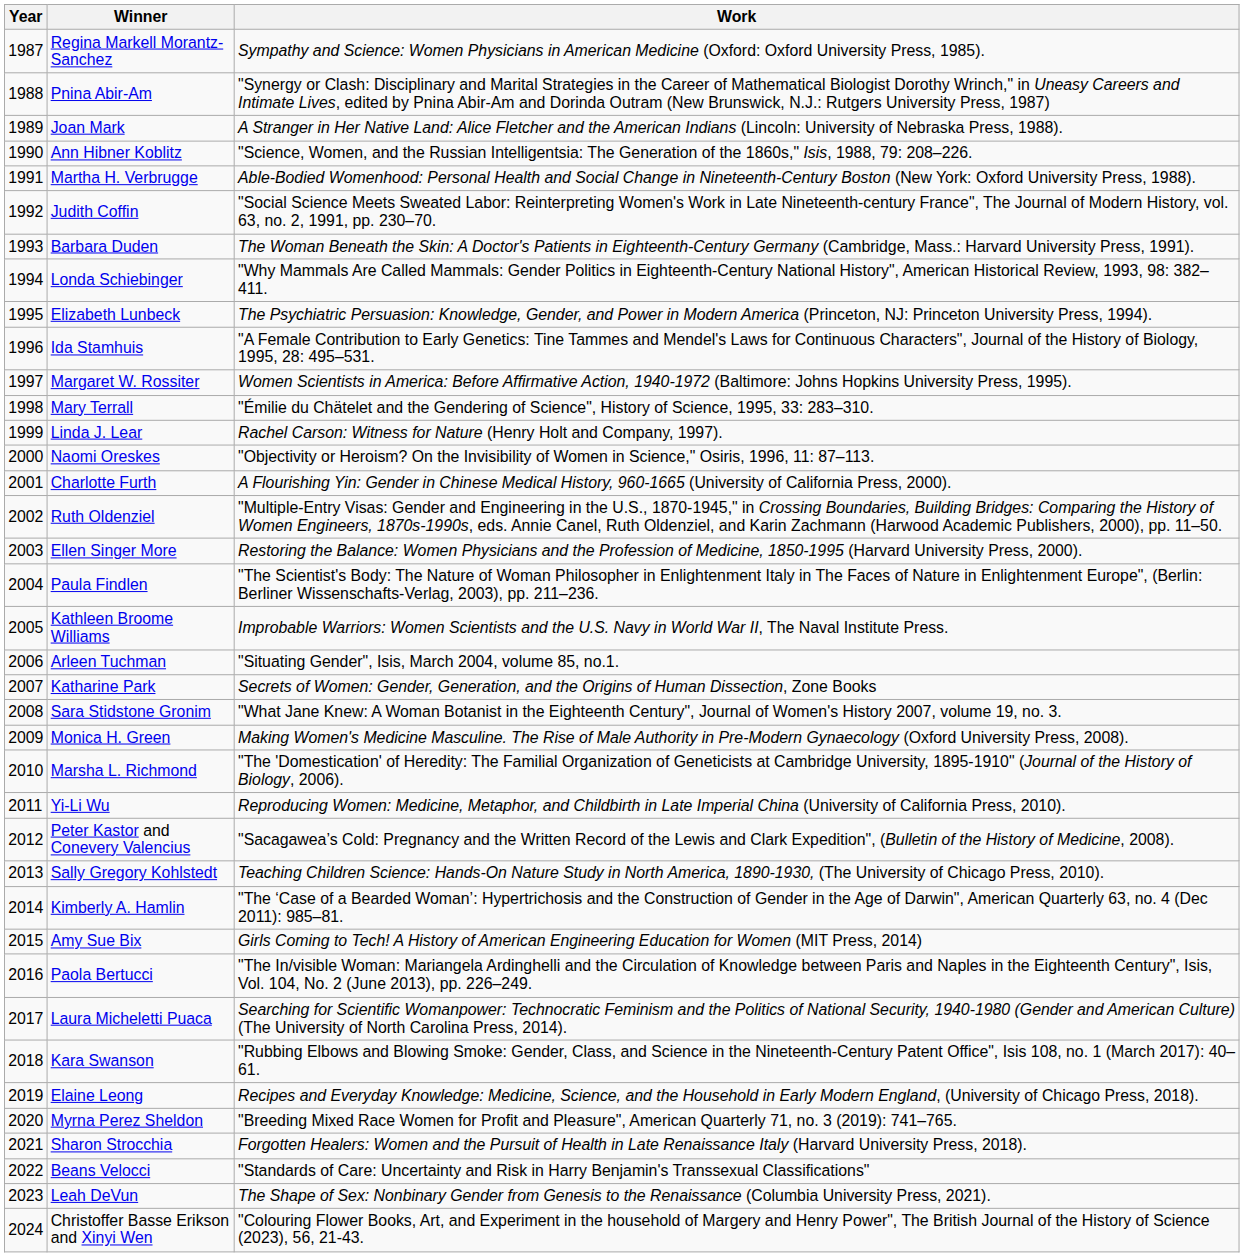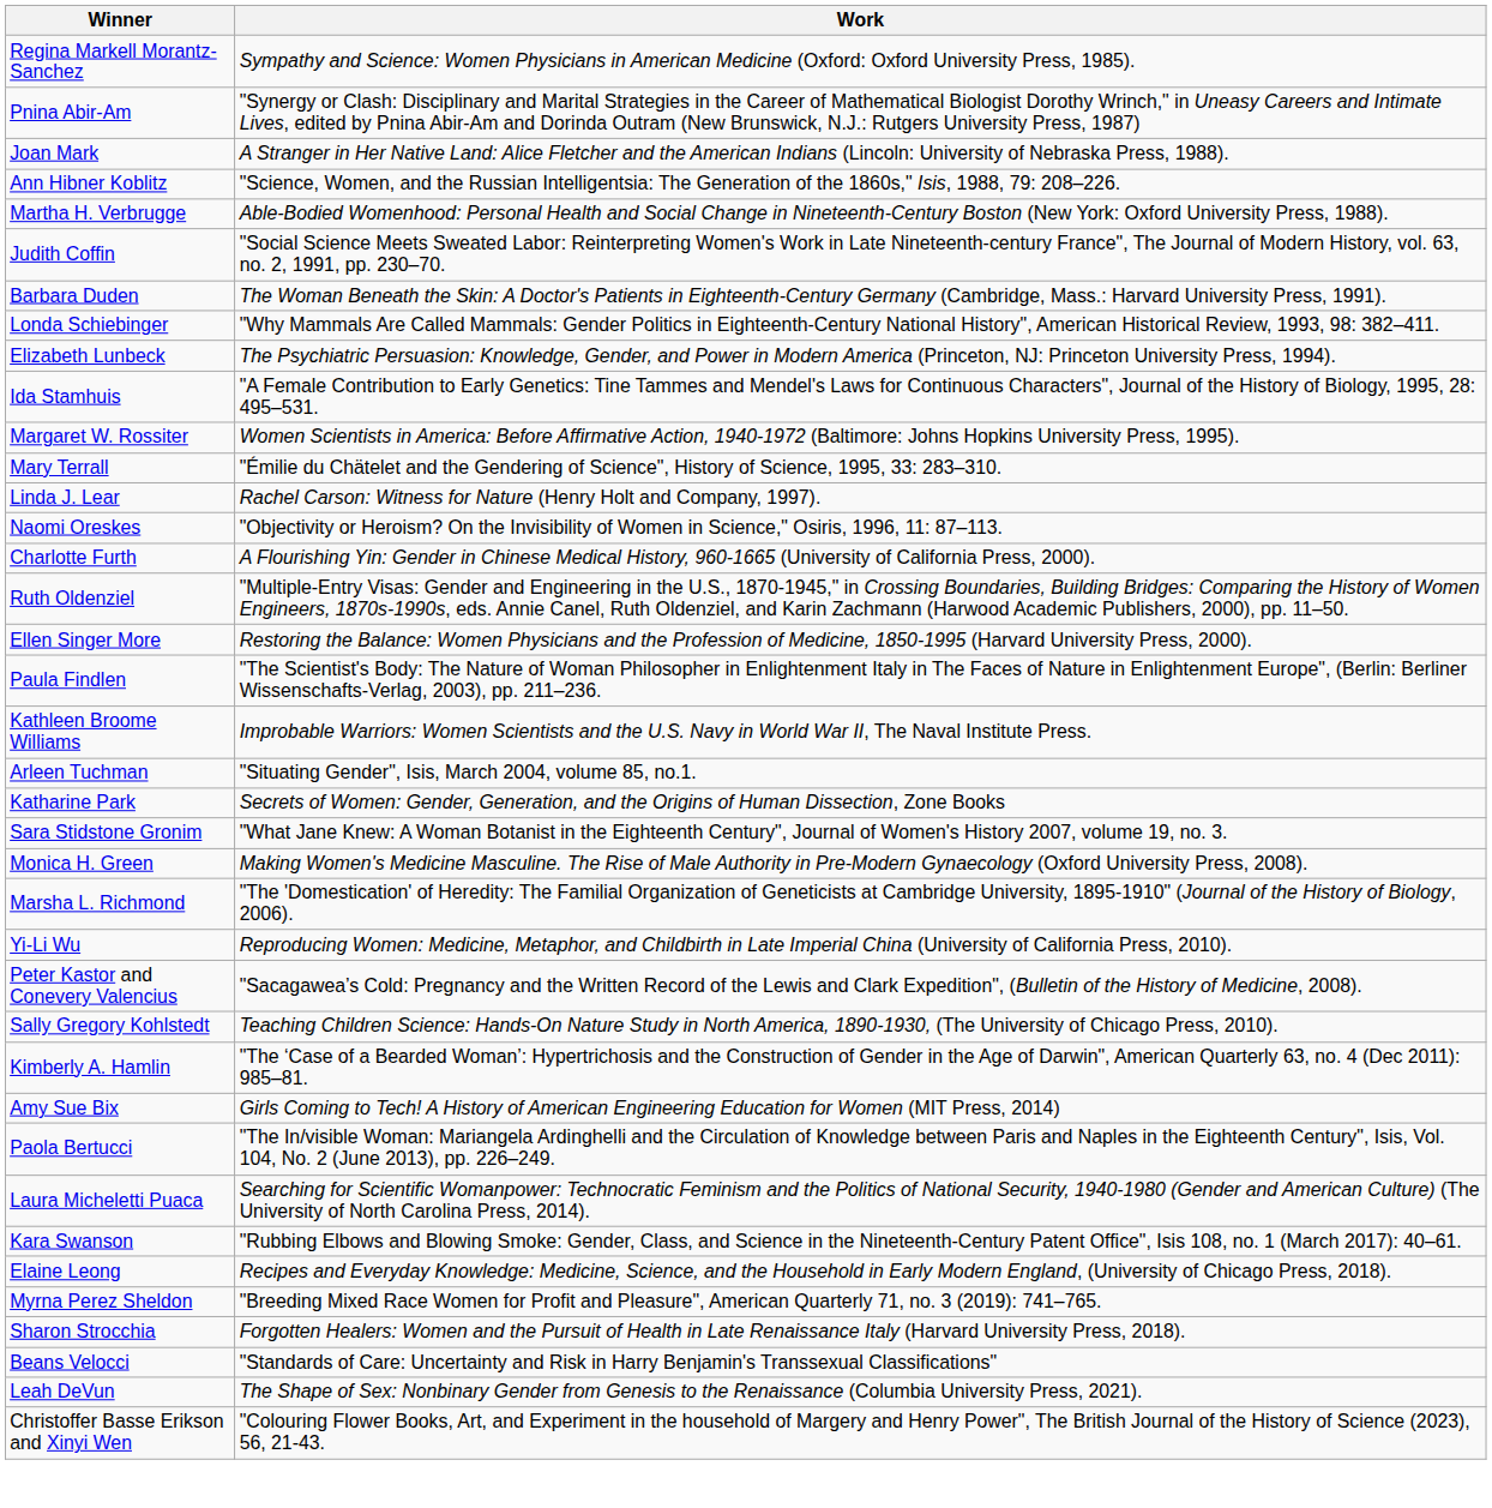 <table class="wikitable">
 <tr>
-<th>Year</th>
 <th>Winner</th>
 <th>Work</th>
 </tr>
 <tr>
-<td>1987</td>
 <td><a href='#'>Regina Markell Morantz-Sanchez</a></td>
 <td><em>Sympathy and Science: Women Physicians in American Medicine</em> (Oxford: Oxford University Press, 1985).</td>
 </tr>
 <tr>
-<td>1988</td>
 <td><a href='#'>Pnina Abir-Am</a></td>
 <td>"Synergy or Clash: Disciplinary and Marital Strategies in the Career of Mathematical Biologist Dorothy Wrinch," in <em>Uneasy Careers and Intimate Lives</em>, edited by Pnina Abir-Am and Dorinda Outram (New Brunswick, N.J.: Rutgers University Press, 1987)</td>
 </tr>
 <tr>
-<td>1989</td>
 <td><a href='#'>Joan Mark</a></td>
 <td><em>A Stranger in Her Native Land: Alice Fletcher and the American Indians</em> (Lincoln: University of Nebraska Press, 1988).</td>
 </tr>
 <tr>
-<td>1990</td>
 <td><a href='#'>Ann Hibner Koblitz</a></td>
 <td>"Science, Women, and the Russian Intelligentsia: The Generation of the 1860s," <em>Isis</em>, 1988, 79: 208–226.</td>
 </tr>
 <tr>
-<td>1991</td>
 <td><a href='#'>Martha H. Verbrugge</a></td>
 <td><em>Able-Bodied Womenhood: Personal Health and Social Change in Nineteenth-Century Boston</em> (New York: Oxford University Press, 1988).</td>
 </tr>
 <tr>
-<td>1992</td>
 <td><a href='#'>Judith Coffin</a></td>
 <td>"Social Science Meets Sweated Labor: Reinterpreting Women's Work in Late Nineteenth-century France", The Journal of Modern History, vol. 63, no. 2, 1991, pp. 230–70.</td>
 </tr>
 <tr>
-<td>1993</td>
 <td><a href='#'>Barbara Duden</a></td>
 <td><em>The Woman Beneath the Skin: A Doctor's Patients in Eighteenth-Century Germany</em> (Cambridge, Mass.: Harvard University Press, 1991).</td>
 </tr>
 <tr>
-<td>1994</td>
 <td><a href='#'>Londa Schiebinger</a></td>
 <td>"Why Mammals Are Called Mammals: Gender Politics in Eighteenth-Century National History", American Historical Review, 1993, 98: 382–411.</td>
 </tr>
 <tr>
-<td>1995</td>
 <td><a href='#'>Elizabeth Lunbeck</a></td>
 <td><em>The Psychiatric Persuasion: Knowledge, Gender, and Power in Modern America</em> (Princeton, NJ: Princeton University Press, 1994).</td>
 </tr>
 <tr>
-<td>1996</td>
 <td><a href='#'>Ida Stamhuis</a></td>
 <td>"A Female Contribution to Early Genetics: Tine Tammes and Mendel's Laws for Continuous Characters", Journal of the History of Biology, 1995, 28: 495–531.</td>
 </tr>
 <tr>
-<td>1997</td>
 <td><a href='#'>Margaret W. Rossiter</a></td>
 <td><em>Women Scientists in America: Before Affirmative Action, 1940-1972</em> (Baltimore: Johns Hopkins University Press, 1995).</td>
 </tr>
 <tr>
-<td>1998</td>
 <td><a href='#'>Mary Terrall</a></td>
 <td>"Émilie du Chätelet and the Gendering of Science", History of Science, 1995, 33: 283–310.</td>
 </tr>
 <tr>
-<td>1999</td>
 <td><a href='#'>Linda J. Lear</a></td>
 <td><em>Rachel Carson: Witness for Nature</em> (Henry Holt and Company, 1997).</td>
 </tr>
 <tr>
-<td>2000</td>
 <td><a href='#'>Naomi Oreskes</a></td>
 <td>"Objectivity or Heroism? On the Invisibility of Women in Science," Osiris, 1996, 11: 87–113.</td>
 </tr>
 <tr>
-<td>2001</td>
 <td><a href='#'>Charlotte Furth</a></td>
 <td><em>A Flourishing Yin: Gender in Chinese Medical History, 960-1665</em> (University of California Press, 2000).</td>
 </tr>
 <tr>
-<td>2002</td>
 <td><a href='#'>Ruth Oldenziel</a></td>
 <td>"Multiple-Entry Visas: Gender and Engineering in the U.S., 1870-1945," in <em>Crossing Boundaries, Building Bridges: Comparing the History of Women Engineers, 1870s-1990s</em>, eds. Annie Canel, Ruth Oldenziel, and Karin Zachmann (Harwood Academic Publishers, 2000), pp. 11–50.</td>
 </tr>
 <tr>
-<td>2003</td>
 <td><a href='#'>Ellen Singer More</a></td>
 <td><em>Restoring the Balance: Women Physicians and the Profession of Medicine, 1850-1995</em> (Harvard University Press, 2000).</td>
 </tr>
 <tr>
-<td>2004</td>
 <td><a href='#'>Paula Findlen</a></td>
 <td>"The Scientist's Body: The Nature of Woman Philosopher in Enlightenment Italy in The Faces of Nature in Enlightenment Europe", (Berlin: Berliner Wissenschafts-Verlag, 2003), pp. 211–236.</td>
 </tr>
 <tr>
-<td>2005</td>
 <td><a href='#'>Kathleen Broome Williams</a></td>
 <td><em>Improbable Warriors: Women Scientists and the U.S. Navy in World War II</em>, The Naval Institute Press.</td>
 </tr>
 <tr>
-<td>2006</td>
 <td><a href='#'>Arleen Tuchman</a></td>
 <td>"Situating Gender", Isis, March 2004, volume 85, no.1.</td>
 </tr>
 <tr>
-<td>2007</td>
 <td><a href='#'>Katharine Park</a></td>
 <td><em>Secrets of Women: Gender, Generation, and the Origins of Human Dissection</em>, Zone Books</td>
 </tr>
 <tr>
-<td>2008</td>
 <td><a href='#'>Sara Stidstone Gronim</a></td>
 <td>"What Jane Knew: A Woman Botanist in the Eighteenth Century", Journal of Women's History 2007, volume 19, no. 3.</td>
 </tr>
 <tr>
-<td>2009</td>
 <td><a href='#'>Monica H. Green</a></td>
 <td><em>Making Women's Medicine Masculine. The Rise of Male Authority in Pre-Modern Gynaecology</em> (Oxford University Press, 2008).</td>
 </tr>
 <tr>
-<td>2010</td>
 <td><a href='#'>Marsha L. Richmond</a></td>
 <td>"The 'Domestication' of Heredity: The Familial Organization of Geneticists at Cambridge University, 1895-1910" (<em>Journal of the History of Biology</em>, 2006).</td>
 </tr>
 <tr>
-<td>2011</td>
 <td><a href='#'>Yi-Li Wu</a></td>
 <td><em>Reproducing Women: Medicine, Metaphor, and Childbirth in Late Imperial China</em> (University of California Press, 2010).</td>
 </tr>
 <tr>
-<td>2012</td>
 <td><a href='#'>Peter Kastor</a> and <a href='#'>Conevery Valencius</a></td>
 <td>"Sacagawea’s Cold: Pregnancy and the Written Record of the Lewis and Clark Expedition", (<em>Bulletin of the History of Medicine</em>, 2008).</td>
 </tr>
 <tr>
-<td>2013</td>
 <td><a href='#'>Sally Gregory Kohlstedt</a></td>
 <td><em>Teaching Children Science: Hands-On Nature Study in North America, 1890-1930,</em> (The University of Chicago Press, 2010).</td>
 </tr>
 <tr>
-<td>2014</td>
 <td><a href='#'>Kimberly A. Hamlin</a></td>
 <td>"The ‘Case of a Bearded Woman’: Hypertrichosis and the Construction of Gender in the Age of Darwin", American Quarterly 63, no. 4 (Dec 2011): 985–81.</td>
 </tr>
 <tr>
-<td>2015</td>
 <td><a href='#'>Amy Sue Bix</a></td>
 <td><em>Girls Coming to Tech! A History of American Engineering Education for Women</em> (MIT Press, 2014)</td>
 </tr>
 <tr>
-<td>2016</td>
 <td><a href='#'>Paola Bertucci</a></td>
 <td>"The In/visible Woman: Mariangela Ardinghelli and the Circulation of Knowledge between Paris and Naples in the Eighteenth Century", Isis, Vol. 104, No. 2 (June 2013), pp. 226–249.</td>
 </tr>
 <tr>
-<td>2017</td>
 <td><a href='#'>Laura Micheletti Puaca</a></td>
 <td><em>Searching for Scientific Womanpower: Technocratic Feminism and the Politics of National Security, 1940-1980 (Gender and American Culture)</em> (The University of North Carolina Press, 2014).</td>
 </tr>
 <tr>
-<td>2018</td>
 <td><a href='#'>Kara Swanson</a></td>
 <td>"Rubbing Elbows and Blowing Smoke: Gender, Class, and Science in the Nineteenth-Century Patent Office", Isis 108, no. 1 (March 2017): 40–61.</td>
 </tr>
 <tr>
-<td>2019</td>
 <td><a href='#'>Elaine Leong</a></td>
 <td><em>Recipes and Everyday Knowledge: Medicine, Science, and the Household in Early Modern England</em>, (University of Chicago Press, 2018).</td>
 </tr>
 <tr>
-<td>2020</td>
 <td><a href='#'>Myrna Perez Sheldon</a></td>
 <td>"Breeding Mixed Race Women for Profit and Pleasure", American Quarterly 71, no. 3 (2019): 741–765.</td>
 </tr>
 <tr>
-<td>2021</td>
 <td><a href='#'>Sharon Strocchia</a></td>
 <td><em>Forgotten Healers: Women and the Pursuit of Health in Late Renaissance Italy</em> (Harvard University Press, 2018).</td>
 </tr>
 <tr>
-<td>2022</td>
 <td><a href='#'>Beans Velocci</a></td>
 <td>"Standards of Care: Uncertainty and Risk in Harry Benjamin's Transsexual Classifications"</td>
 </tr>
 <tr>
-<td>2023</td>
 <td><a href='#'>Leah DeVun</a></td>
 <td><em>The Shape of Sex: Nonbinary Gender from Genesis to the Renaissance</em> (Columbia University Press, 2021).</td>
 </tr>
 <tr>
-<td>2024</td>
 <td>Christoffer Basse Erikson and <a href='#'>Xinyi Wen</a></td>
 <td>"Colouring Flower Books, Art, and Experiment in the household of Margery and Henry Power", The British Journal of the History of Science (2023), 56, 21-43.</td>
 </tr>
 </table>
